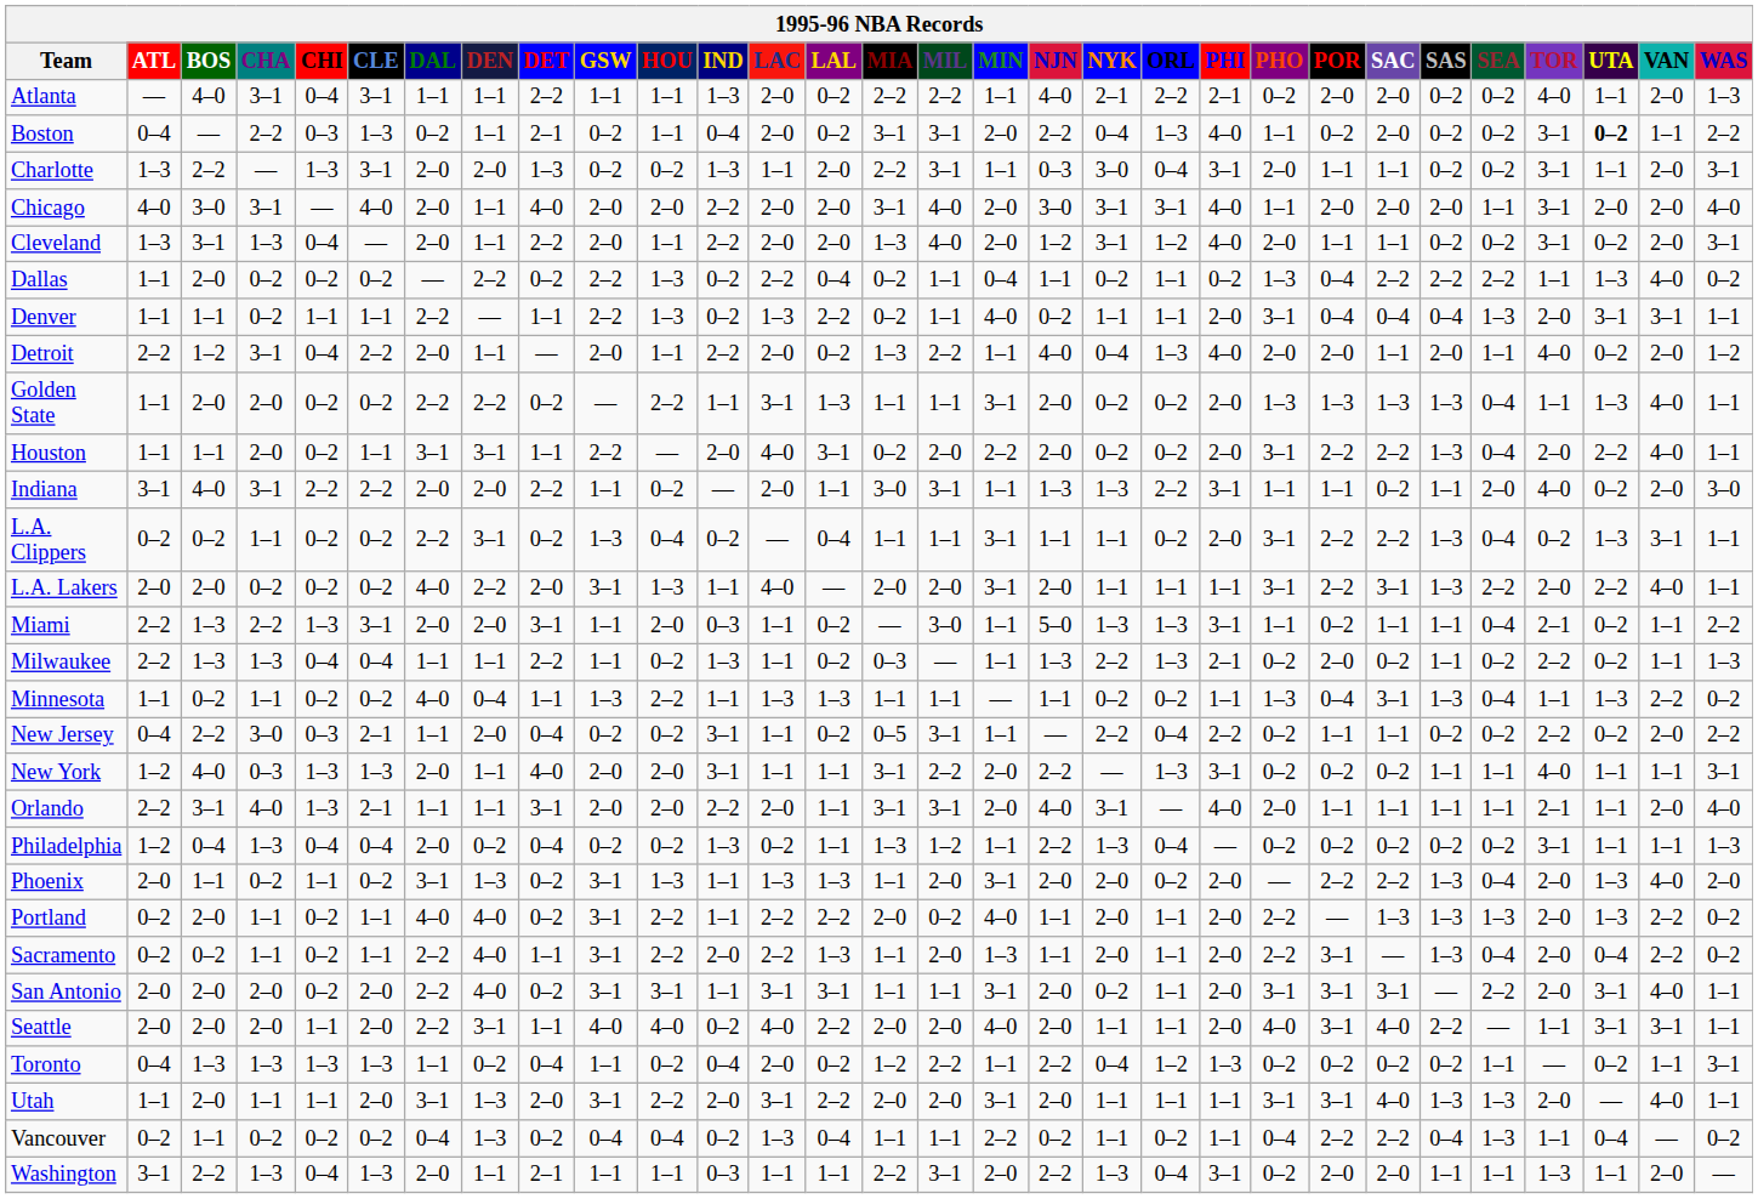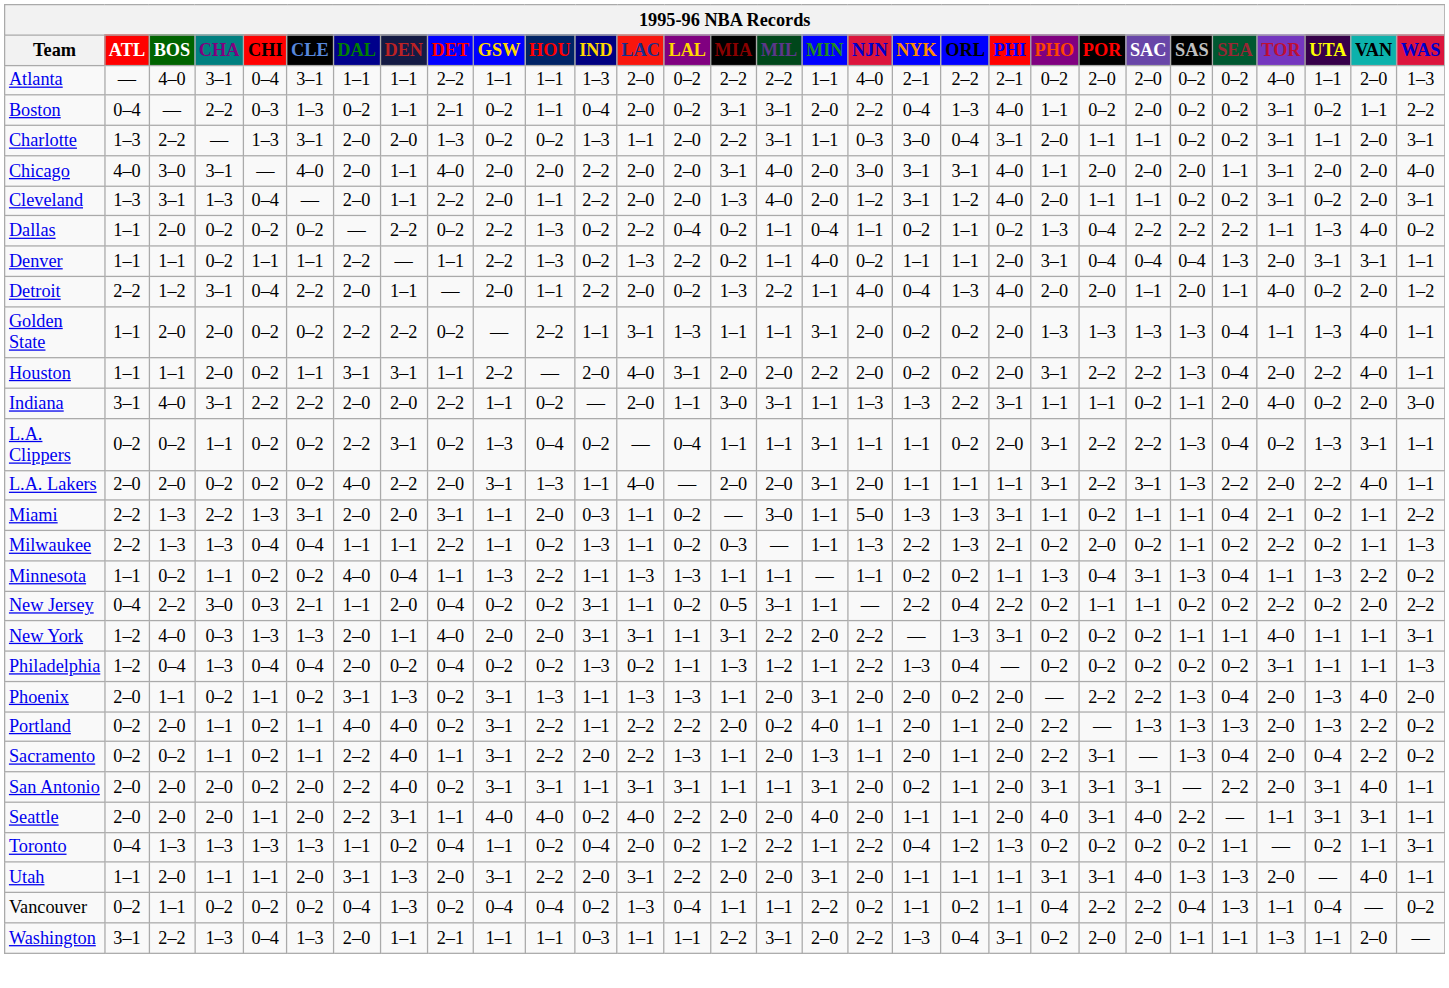 <table class="wikitable" style="font-size:90%; text-align:center;">
 <tr>
 <th colspan=30>1995-96 NBA Records</th>
 </tr>
 <tr>
 <th width=100>Team</th>
 <th style="background:#FF0000;color:#FFFFFF;width=35">ATL</th>
 <th style="background:#006400;color:#FFFFFF;width=35">BOS</th>
 <th style="background:#008080;color:#800080;width=35">CHA</th>
 <th style="background:#FF0000;color:#000000;width=35">CHI</th>
 <th style="background:#000000;color:#5787DC;width=35">CLE</th>
 <th style="background:#00008B;color:#008000;width=35">DAL</th>
 <th style="background:#141A44;color:#BC2224;width=35">DEN</th>
 <th style="background:#0000FF;color:#FF0000;width=35">DET</th>
 <th style="background:#0000FF;color:#FFD700;width=35">GSW</th>
 <th style="background:#002366;color:#FF0000;width=35">HOU</th>
 <th style="background:#000080;color:#FFD700;width=35">IND</th>
 <th style="background:#F9160D;color:#1A2E8B;width=35">LAC</th>
 <th style="background:#800080;color:#FFD700;width=35">LAL</th>
 <th style="background:#000000;color:#8B0000;width=35">MIA</th>
 <th style="background:#00471B;color:#5C378A;width=35">MIL</th>
 <th style="background:#0000FF;color:#228B22;width=35">MIN</th>
 <th style="background:#DC143C;color:#0000CD;width=35">NJN</th>
 <th style="background:#0000FF;color:#FF8C00;width=35">NYK</th>
 <th style="background:#0000FF;color:#000000;width=35">ORL</th>
 <th style="background:#FF0000;color:#0000FF;width=35">PHI</th>
 <th style="background:#800080;color:#FF4500;width=35">PHO</th>
 <th style="background:#000000;color:#FF0000;width=35">POR</th>
 <th style="background:#6846A8;color:#FFFFFF;width=35">SAC</th>
 <th style="background:#000000;color:#C0C0C0;width=35">SAS</th>
 <th style="background:#005831;color:#992634;width=35">SEA</th>
 <th style="background:#7436BF;color:#BE0F34;width=35">TOR</th>
 <th style="background:#36004A;color:#FFFF00;width=35">UTA</th>
 <th style="background:#0CB2AC;color:#000000;width=35">VAN</th>
 <th style="background:#DC143C;color:#0000CD;width=35">WAS</th>
 </tr>
 <tr>
 <td style="text-align:left;"><a href='#'>Atlanta</a></td>
 <td>—</td>
 <td>4–0</td>
 <td>3–1</td>
 <td>0–4</td>
 <td>3–1</td>
 <td>1–1</td>
 <td>1–1</td>
 <td>2–2</td>
 <td>1–1</td>
 <td>1–1</td>
 <td>1–3</td>
 <td>2–0</td>
 <td>0–2</td>
 <td>2–2</td>
 <td>2–2</td>
 <td>1–1</td>
 <td>4–0</td>
 <td>2–1</td>
 <td>2–2</td>
 <td>2–1</td>
 <td>0–2</td>
 <td>2–0</td>
 <td>2–0</td>
 <td>0–2</td>
 <td>0–2</td>
 <td>4–0</td>
 <td>1–1</td>
 <td>2–0</td>
 <td>1–3</td>
 </tr>
 <tr>
 <td style="text-align:left;"><a href='#'>Boston</a></td>
 <td>0–4</td>
 <td>—</td>
 <td>2–2</td>
 <td>0–3</td>
 <td>1–3</td>
 <td>0–2</td>
 <td>1–1</td>
 <td>2–1</td>
 <td>0–2</td>
 <td>1–1</td>
 <td>0–4</td>
 <td>2–0</td>
 <td>0–2</td>
 <td>3–1</td>
 <td>3–1</td>
 <td>2–0</td>
 <td>2–2</td>
 <td>0–4</td>
 <td>1–3</td>
 <td>4–0</td>
 <td>1–1</td>
 <td>0–2</td>
 <td>2–0</td>
 <td>0–2</td>
 <td>0–2</td>
 <td>3–1</td>
-<td><strong>0–2</strong></td>
+<td>0–2</td>
 <td>1–1</td>
 <td>2–2</td>
 </tr>
 <tr>
 <td style="text-align:left;"><a href='#'>Charlotte</a></td>
 <td>1–3</td>
 <td>2–2</td>
 <td>—</td>
 <td>1–3</td>
 <td>3–1</td>
 <td>2–0</td>
 <td>2–0</td>
 <td>1–3</td>
 <td>0–2</td>
 <td>0–2</td>
 <td>1–3</td>
 <td>1–1</td>
 <td>2–0</td>
 <td>2–2</td>
 <td>3–1</td>
 <td>1–1</td>
 <td>0–3</td>
 <td>3–0</td>
 <td>0–4</td>
 <td>3–1</td>
 <td>2–0</td>
 <td>1–1</td>
 <td>1–1</td>
 <td>0–2</td>
 <td>0–2</td>
 <td>3–1</td>
 <td>1–1</td>
 <td>2–0</td>
 <td>3–1</td>
 </tr>
 <tr>
 <td style="text-align:left;"><a href='#'>Chicago</a></td>
 <td>4–0</td>
 <td>3–0</td>
 <td>3–1</td>
 <td>—</td>
 <td>4–0</td>
 <td>2–0</td>
 <td>1–1</td>
 <td>4–0</td>
 <td>2–0</td>
 <td>2–0</td>
 <td>2–2</td>
 <td>2–0</td>
 <td>2–0</td>
 <td>3–1</td>
 <td>4–0</td>
 <td>2–0</td>
 <td>3–0</td>
 <td>3–1</td>
 <td>3–1</td>
 <td>4–0</td>
 <td>1–1</td>
 <td>2–0</td>
 <td>2–0</td>
 <td>2–0</td>
 <td>1–1</td>
 <td>3–1</td>
 <td>2–0</td>
 <td>2–0</td>
 <td>4–0</td>
 </tr>
 <tr>
 <td style="text-align:left;"><a href='#'>Cleveland</a></td>
 <td>1–3</td>
 <td>3–1</td>
 <td>1–3</td>
 <td>0–4</td>
 <td>—</td>
 <td>2–0</td>
 <td>1–1</td>
 <td>2–2</td>
 <td>2–0</td>
 <td>1–1</td>
 <td>2–2</td>
 <td>2–0</td>
 <td>2–0</td>
 <td>1–3</td>
 <td>4–0</td>
 <td>2–0</td>
 <td>1–2</td>
 <td>3–1</td>
 <td>1–2</td>
 <td>4–0</td>
 <td>2–0</td>
 <td>1–1</td>
 <td>1–1</td>
 <td>0–2</td>
 <td>0–2</td>
 <td>3–1</td>
 <td>0–2</td>
 <td>2–0</td>
 <td>3–1</td>
 </tr>
 <tr>
 <td style="text-align:left;"><a href='#'>Dallas</a></td>
 <td>1–1</td>
 <td>2–0</td>
 <td>0–2</td>
 <td>0–2</td>
 <td>0–2</td>
 <td>—</td>
 <td>2–2</td>
 <td>0–2</td>
 <td>2–2</td>
 <td>1–3</td>
 <td>0–2</td>
 <td>2–2</td>
 <td>0–4</td>
 <td>0–2</td>
 <td>1–1</td>
 <td>0–4</td>
 <td>1–1</td>
 <td>0–2</td>
 <td>1–1</td>
 <td>0–2</td>
 <td>1–3</td>
 <td>0–4</td>
 <td>2–2</td>
 <td>2–2</td>
 <td>2–2</td>
 <td>1–1</td>
 <td>1–3</td>
 <td>4–0</td>
 <td>0–2</td>
 </tr>
 <tr>
 <td style="text-align:left;"><a href='#'>Denver</a></td>
 <td>1–1</td>
 <td>1–1</td>
 <td>0–2</td>
 <td>1–1</td>
 <td>1–1</td>
 <td>2–2</td>
 <td>—</td>
 <td>1–1</td>
 <td>2–2</td>
 <td>1–3</td>
 <td>0–2</td>
 <td>1–3</td>
 <td>2–2</td>
 <td>0–2</td>
 <td>1–1</td>
 <td>4–0</td>
 <td>0–2</td>
 <td>1–1</td>
 <td>1–1</td>
 <td>2–0</td>
 <td>3–1</td>
 <td>0–4</td>
 <td>0–4</td>
 <td>0–4</td>
 <td>1–3</td>
 <td>2–0</td>
 <td>3–1</td>
 <td>3–1</td>
 <td>1–1</td>
 </tr>
 <tr>
 <td style="text-align:left;"><a href='#'>Detroit</a></td>
 <td>2–2</td>
 <td>1–2</td>
 <td>3–1</td>
 <td>0–4</td>
 <td>2–2</td>
 <td>2–0</td>
 <td>1–1</td>
 <td>—</td>
 <td>2–0</td>
 <td>1–1</td>
 <td>2–2</td>
 <td>2–0</td>
 <td>0–2</td>
 <td>1–3</td>
 <td>2–2</td>
 <td>1–1</td>
 <td>4–0</td>
 <td>0–4</td>
 <td>1–3</td>
 <td>4–0</td>
 <td>2–0</td>
 <td>2–0</td>
 <td>1–1</td>
 <td>2–0</td>
 <td>1–1</td>
 <td>4–0</td>
 <td>0–2</td>
 <td>2–0</td>
 <td>1–2</td>
 </tr>
 <tr>
 <td style="text-align:left;"><a href='#'>Golden State</a></td>
 <td>1–1</td>
 <td>2–0</td>
 <td>2–0</td>
 <td>0–2</td>
 <td>0–2</td>
 <td>2–2</td>
 <td>2–2</td>
 <td>0–2</td>
 <td>—</td>
 <td>2–2</td>
 <td>1–1</td>
 <td>3–1</td>
 <td>1–3</td>
 <td>1–1</td>
 <td>1–1</td>
 <td>3–1</td>
 <td>2–0</td>
 <td>0–2</td>
 <td>0–2</td>
 <td>2–0</td>
 <td>1–3</td>
 <td>1–3</td>
 <td>1–3</td>
 <td>1–3</td>
 <td>0–4</td>
 <td>1–1</td>
 <td>1–3</td>
 <td>4–0</td>
 <td>1–1</td>
 </tr>
 <tr>
 <td style="text-align:left;"><a href='#'>Houston</a></td>
 <td>1–1</td>
 <td>1–1</td>
 <td>2–0</td>
 <td>0–2</td>
 <td>1–1</td>
 <td>3–1</td>
 <td>3–1</td>
 <td>1–1</td>
 <td>2–2</td>
 <td>—</td>
 <td>2–0</td>
 <td>4–0</td>
 <td>3–1</td>
-<td>0–2</td>
+<td>2–0</td>
 <td>2–0</td>
 <td>2–2</td>
 <td>2–0</td>
 <td>0–2</td>
 <td>0–2</td>
 <td>2–0</td>
 <td>3–1</td>
 <td>2–2</td>
 <td>2–2</td>
 <td>1–3</td>
 <td>0–4</td>
 <td>2–0</td>
 <td>2–2</td>
 <td>4–0</td>
 <td>1–1</td>
 </tr>
 <tr>
 <td style="text-align:left;"><a href='#'>Indiana</a></td>
 <td>3–1</td>
 <td>4–0</td>
 <td>3–1</td>
 <td>2–2</td>
 <td>2–2</td>
 <td>2–0</td>
 <td>2–0</td>
 <td>2–2</td>
 <td>1–1</td>
 <td>0–2</td>
 <td>—</td>
 <td>2–0</td>
 <td>1–1</td>
 <td>3–0</td>
 <td>3–1</td>
 <td>1–1</td>
 <td>1–3</td>
 <td>1–3</td>
 <td>2–2</td>
 <td>3–1</td>
 <td>1–1</td>
 <td>1–1</td>
 <td>0–2</td>
 <td>1–1</td>
 <td>2–0</td>
 <td>4–0</td>
 <td>0–2</td>
 <td>2–0</td>
 <td>3–0</td>
 </tr>
 <tr>
 <td style="text-align:left;"><a href='#'>L.A. Clippers</a></td>
 <td>0–2</td>
 <td>0–2</td>
 <td>1–1</td>
 <td>0–2</td>
 <td>0–2</td>
 <td>2–2</td>
 <td>3–1</td>
 <td>0–2</td>
 <td>1–3</td>
 <td>0–4</td>
 <td>0–2</td>
 <td>—</td>
 <td>0–4</td>
 <td>1–1</td>
 <td>1–1</td>
 <td>3–1</td>
 <td>1–1</td>
 <td>1–1</td>
 <td>0–2</td>
 <td>2–0</td>
 <td>3–1</td>
 <td>2–2</td>
 <td>2–2</td>
 <td>1–3</td>
 <td>0–4</td>
 <td>0–2</td>
 <td>1–3</td>
 <td>3–1</td>
 <td>1–1</td>
 </tr>
 <tr>
 <td style="text-align:left;"><a href='#'>L.A. Lakers</a></td>
 <td>2–0</td>
 <td>2–0</td>
 <td>0–2</td>
 <td>0–2</td>
 <td>0–2</td>
 <td>4–0</td>
 <td>2–2</td>
 <td>2–0</td>
 <td>3–1</td>
 <td>1–3</td>
 <td>1–1</td>
 <td>4–0</td>
 <td>—</td>
 <td>2–0</td>
 <td>2–0</td>
 <td>3–1</td>
 <td>2–0</td>
 <td>1–1</td>
 <td>1–1</td>
 <td>1–1</td>
 <td>3–1</td>
 <td>2–2</td>
 <td>3–1</td>
 <td>1–3</td>
 <td>2–2</td>
 <td>2–0</td>
 <td>2–2</td>
 <td>4–0</td>
 <td>1–1</td>
 </tr>
 <tr>
 <td style="text-align:left;"><a href='#'>Miami</a></td>
 <td>2–2</td>
 <td>1–3</td>
 <td>2–2</td>
 <td>1–3</td>
 <td>3–1</td>
 <td>2–0</td>
 <td>2–0</td>
 <td>3–1</td>
 <td>1–1</td>
 <td>2–0</td>
 <td>0–3</td>
 <td>1–1</td>
 <td>0–2</td>
 <td>—</td>
 <td>3–0</td>
 <td>1–1</td>
 <td>5–0</td>
 <td>1–3</td>
 <td>1–3</td>
 <td>3–1</td>
 <td>1–1</td>
 <td>0–2</td>
 <td>1–1</td>
 <td>1–1</td>
 <td>0–4</td>
 <td>2–1</td>
 <td>0–2</td>
 <td>1–1</td>
 <td>2–2</td>
 </tr>
 <tr>
 <td style="text-align:left;"><a href='#'>Milwaukee</a></td>
 <td>2–2</td>
 <td>1–3</td>
 <td>1–3</td>
 <td>0–4</td>
 <td>0–4</td>
 <td>1–1</td>
 <td>1–1</td>
 <td>2–2</td>
 <td>1–1</td>
 <td>0–2</td>
 <td>1–3</td>
 <td>1–1</td>
 <td>0–2</td>
 <td>0–3</td>
 <td>—</td>
 <td>1–1</td>
 <td>1–3</td>
 <td>2–2</td>
 <td>1–3</td>
 <td>2–1</td>
 <td>0–2</td>
 <td>2–0</td>
 <td>0–2</td>
 <td>1–1</td>
 <td>0–2</td>
 <td>2–2</td>
 <td>0–2</td>
 <td>1–1</td>
 <td>1–3</td>
 </tr>
 <tr>
 <td style="text-align:left;"><a href='#'>Minnesota</a></td>
 <td>1–1</td>
 <td>0–2</td>
 <td>1–1</td>
 <td>0–2</td>
 <td>0–2</td>
 <td>4–0</td>
 <td>0–4</td>
 <td>1–1</td>
 <td>1–3</td>
 <td>2–2</td>
 <td>1–1</td>
 <td>1–3</td>
 <td>1–3</td>
 <td>1–1</td>
 <td>1–1</td>
 <td>—</td>
 <td>1–1</td>
 <td>0–2</td>
 <td>0–2</td>
 <td>1–1</td>
 <td>1–3</td>
 <td>0–4</td>
 <td>3–1</td>
 <td>1–3</td>
 <td>0–4</td>
 <td>1–1</td>
 <td>1–3</td>
 <td>2–2</td>
 <td>0–2</td>
 </tr>
 <tr>
 <td style="text-align:left;"><a href='#'>New Jersey</a></td>
 <td>0–4</td>
 <td>2–2</td>
 <td>3–0</td>
 <td>0–3</td>
 <td>2–1</td>
 <td>1–1</td>
 <td>2–0</td>
 <td>0–4</td>
 <td>0–2</td>
 <td>0–2</td>
 <td>3–1</td>
 <td>1–1</td>
 <td>0–2</td>
 <td>0–5</td>
 <td>3–1</td>
 <td>1–1</td>
 <td>—</td>
 <td>2–2</td>
 <td>0–4</td>
 <td>2–2</td>
 <td>0–2</td>
 <td>1–1</td>
 <td>1–1</td>
 <td>0–2</td>
 <td>0–2</td>
 <td>2–2</td>
 <td>0–2</td>
 <td>2–0</td>
 <td>2–2</td>
 </tr>
 <tr>
 <td style="text-align:left;"><a href='#'>New York</a></td>
 <td>1–2</td>
 <td>4–0</td>
 <td>0–3</td>
 <td>1–3</td>
 <td>1–3</td>
 <td>2–0</td>
 <td>1–1</td>
 <td>4–0</td>
 <td>2–0</td>
 <td>2–0</td>
 <td>3–1</td>
-<td>1–1</td>
+<td>3–1</td>
 <td>1–1</td>
 <td>3–1</td>
 <td>2–2</td>
 <td>2–0</td>
 <td>2–2</td>
 <td>—</td>
 <td>1–3</td>
 <td>3–1</td>
 <td>0–2</td>
 <td>0–2</td>
 <td>0–2</td>
 <td>1–1</td>
 <td>1–1</td>
 <td>4–0</td>
 <td>1–1</td>
 <td>1–1</td>
 <td>3–1</td>
-</tr>
-<tr>
-<td style="text-align:left;"><a href='#'>Orlando</a></td>
-<td>2–2</td>
-<td>3–1</td>
-<td>4–0</td>
-<td>1–3</td>
-<td>2–1</td>
-<td>1–1</td>
-<td>1–1</td>
-<td>3–1</td>
-<td>2–0</td>
-<td>2–0</td>
-<td>2–2</td>
-<td>2–0</td>
-<td>1–1</td>
-<td>3–1</td>
-<td>3–1</td>
-<td>2–0</td>
-<td>4–0</td>
-<td>3–1</td>
-<td>—</td>
-<td>4–0</td>
-<td>2–0</td>
-<td>1–1</td>
-<td>1–1</td>
-<td>1–1</td>
-<td>1–1</td>
-<td>2–1</td>
-<td>1–1</td>
-<td>2–0</td>
-<td>4–0</td>
 </tr>
 <tr>
 <td style="text-align:left;"><a href='#'>Philadelphia</a></td>
 <td>1–2</td>
 <td>0–4</td>
 <td>1–3</td>
 <td>0–4</td>
 <td>0–4</td>
 <td>2–0</td>
 <td>0–2</td>
 <td>0–4</td>
 <td>0–2</td>
 <td>0–2</td>
 <td>1–3</td>
 <td>0–2</td>
 <td>1–1</td>
 <td>1–3</td>
 <td>1–2</td>
 <td>1–1</td>
 <td>2–2</td>
 <td>1–3</td>
 <td>0–4</td>
 <td>—</td>
 <td>0–2</td>
 <td>0–2</td>
 <td>0–2</td>
 <td>0–2</td>
 <td>0–2</td>
 <td>3–1</td>
 <td>1–1</td>
 <td>1–1</td>
 <td>1–3</td>
 </tr>
 <tr>
 <td style="text-align:left;"><a href='#'>Phoenix</a></td>
 <td>2–0</td>
 <td>1–1</td>
 <td>0–2</td>
 <td>1–1</td>
 <td>0–2</td>
 <td>3–1</td>
 <td>1–3</td>
 <td>0–2</td>
 <td>3–1</td>
 <td>1–3</td>
 <td>1–1</td>
 <td>1–3</td>
 <td>1–3</td>
 <td>1–1</td>
 <td>2–0</td>
 <td>3–1</td>
 <td>2–0</td>
 <td>2–0</td>
 <td>0–2</td>
 <td>2–0</td>
 <td>—</td>
 <td>2–2</td>
 <td>2–2</td>
 <td>1–3</td>
 <td>0–4</td>
 <td>2–0</td>
 <td>1–3</td>
 <td>4–0</td>
 <td>2–0</td>
 </tr>
 <tr>
 <td style="text-align:left;"><a href='#'>Portland</a></td>
 <td>0–2</td>
 <td>2–0</td>
 <td>1–1</td>
 <td>0–2</td>
 <td>1–1</td>
 <td>4–0</td>
 <td>4–0</td>
 <td>0–2</td>
 <td>3–1</td>
 <td>2–2</td>
 <td>1–1</td>
 <td>2–2</td>
 <td>2–2</td>
 <td>2–0</td>
 <td>0–2</td>
 <td>4–0</td>
 <td>1–1</td>
 <td>2–0</td>
 <td>1–1</td>
 <td>2–0</td>
 <td>2–2</td>
 <td>—</td>
 <td>1–3</td>
 <td>1–3</td>
 <td>1–3</td>
 <td>2–0</td>
 <td>1–3</td>
 <td>2–2</td>
 <td>0–2</td>
 </tr>
 <tr>
 <td style="text-align:left;"><a href='#'>Sacramento</a></td>
 <td>0–2</td>
 <td>0–2</td>
 <td>1–1</td>
 <td>0–2</td>
 <td>1–1</td>
 <td>2–2</td>
 <td>4–0</td>
 <td>1–1</td>
 <td>3–1</td>
 <td>2–2</td>
 <td>2–0</td>
 <td>2–2</td>
 <td>1–3</td>
 <td>1–1</td>
 <td>2–0</td>
 <td>1–3</td>
 <td>1–1</td>
 <td>2–0</td>
 <td>1–1</td>
 <td>2–0</td>
 <td>2–2</td>
 <td>3–1</td>
 <td>—</td>
 <td>1–3</td>
 <td>0–4</td>
 <td>2–0</td>
 <td>0–4</td>
 <td>2–2</td>
 <td>0–2</td>
 </tr>
 <tr>
 <td style="text-align:left;"><a href='#'>San Antonio</a></td>
 <td>2–0</td>
 <td>2–0</td>
 <td>2–0</td>
 <td>0–2</td>
 <td>2–0</td>
 <td>2–2</td>
 <td>4–0</td>
 <td>0–2</td>
 <td>3–1</td>
 <td>3–1</td>
 <td>1–1</td>
 <td>3–1</td>
 <td>3–1</td>
 <td>1–1</td>
 <td>1–1</td>
 <td>3–1</td>
 <td>2–0</td>
 <td>0–2</td>
 <td>1–1</td>
 <td>2–0</td>
 <td>3–1</td>
 <td>3–1</td>
 <td>3–1</td>
 <td>—</td>
 <td>2–2</td>
 <td>2–0</td>
 <td>3–1</td>
 <td>4–0</td>
 <td>1–1</td>
 </tr>
 <tr>
 <td style="text-align:left;"><a href='#'>Seattle</a></td>
 <td>2–0</td>
 <td>2–0</td>
 <td>2–0</td>
 <td>1–1</td>
 <td>2–0</td>
 <td>2–2</td>
 <td>3–1</td>
 <td>1–1</td>
 <td>4–0</td>
 <td>4–0</td>
 <td>0–2</td>
 <td>4–0</td>
 <td>2–2</td>
 <td>2–0</td>
 <td>2–0</td>
 <td>4–0</td>
 <td>2–0</td>
 <td>1–1</td>
 <td>1–1</td>
 <td>2–0</td>
 <td>4–0</td>
 <td>3–1</td>
 <td>4–0</td>
 <td>2–2</td>
 <td>—</td>
 <td>1–1</td>
 <td>3–1</td>
 <td>3–1</td>
 <td>1–1</td>
 </tr>
 <tr>
 <td style="text-align:left;"><a href='#'>Toronto</a></td>
 <td>0–4</td>
 <td>1–3</td>
 <td>1–3</td>
 <td>1–3</td>
 <td>1–3</td>
 <td>1–1</td>
 <td>0–2</td>
 <td>0–4</td>
 <td>1–1</td>
 <td>0–2</td>
 <td>0–4</td>
 <td>2–0</td>
 <td>0–2</td>
 <td>1–2</td>
 <td>2–2</td>
 <td>1–1</td>
 <td>2–2</td>
 <td>0–4</td>
 <td>1–2</td>
 <td>1–3</td>
 <td>0–2</td>
 <td>0–2</td>
 <td>0–2</td>
 <td>0–2</td>
 <td>1–1</td>
 <td>—</td>
 <td>0–2</td>
 <td>1–1</td>
 <td>3–1</td>
 </tr>
 <tr>
 <td style="text-align:left;"><a href='#'>Utah</a></td>
 <td>1–1</td>
 <td>2–0</td>
 <td>1–1</td>
 <td>1–1</td>
 <td>2–0</td>
 <td>3–1</td>
 <td>1–3</td>
 <td>2–0</td>
 <td>3–1</td>
 <td>2–2</td>
 <td>2–0</td>
 <td>3–1</td>
 <td>2–2</td>
 <td>2–0</td>
 <td>2–0</td>
 <td>3–1</td>
 <td>2–0</td>
 <td>1–1</td>
 <td>1–1</td>
 <td>1–1</td>
 <td>3–1</td>
 <td>3–1</td>
 <td>4–0</td>
 <td>1–3</td>
 <td>1–3</td>
 <td>2–0</td>
 <td>—</td>
 <td>4–0</td>
 <td>1–1</td>
 </tr>
 <tr>
 <td style="text-align:left;">Vancouver</td>
 <td>0–2</td>
 <td>1–1</td>
 <td>0–2</td>
 <td>0–2</td>
 <td>0–2</td>
 <td>0–4</td>
 <td>1–3</td>
 <td>0–2</td>
 <td>0–4</td>
 <td>0–4</td>
 <td>0–2</td>
 <td>1–3</td>
 <td>0–4</td>
 <td>1–1</td>
 <td>1–1</td>
 <td>2–2</td>
 <td>0–2</td>
 <td>1–1</td>
 <td>0–2</td>
 <td>1–1</td>
 <td>0–4</td>
 <td>2–2</td>
 <td>2–2</td>
 <td>0–4</td>
 <td>1–3</td>
 <td>1–1</td>
 <td>0–4</td>
 <td>—</td>
 <td>0–2</td>
 </tr>
 <tr>
 <td style="text-align:left;"><a href='#'>Washington</a></td>
 <td>3–1</td>
 <td>2–2</td>
 <td>1–3</td>
 <td>0–4</td>
 <td>1–3</td>
 <td>2–0</td>
 <td>1–1</td>
 <td>2–1</td>
 <td>1–1</td>
 <td>1–1</td>
 <td>0–3</td>
 <td>1–1</td>
 <td>1–1</td>
 <td>2–2</td>
 <td>3–1</td>
 <td>2–0</td>
 <td>2–2</td>
 <td>1–3</td>
 <td>0–4</td>
 <td>3–1</td>
 <td>0–2</td>
 <td>2–0</td>
 <td>2–0</td>
 <td>1–1</td>
 <td>1–1</td>
 <td>1–3</td>
 <td>1–1</td>
 <td>2–0</td>
 <td>—</td>
 </tr>
 </table>
